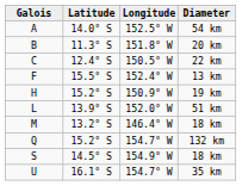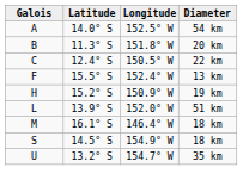 <table class="wikitable">
 <tr>
 <th width="25%" style="background:#eeeeee;">Galois</th>
 <th width="25%" style="background:#eeeeee;">Latitude</th>
 <th width="25%" style="background:#eeeeee;">Longitude</th>
 <th width="25%" style="background:#eeeeee;">Diameter</th>
 </tr>
 <tr>
 <td align="center">A</td>
 <td align="center">14.0° S</td>
 <td align="center">152.5° W</td>
 <td align="center">54 km</td>
 </tr>
 <tr>
 <td align="center">B</td>
 <td align="center">11.3° S</td>
 <td align="center">151.8° W</td>
 <td align="center">20 km</td>
 </tr>
 <tr>
 <td align="center">C</td>
 <td align="center">12.4° S</td>
 <td align="center">150.5° W</td>
 <td align="center">22 km</td>
 </tr>
 <tr>
 <td align="center">F</td>
 <td align="center">15.5° S</td>
 <td align="center">152.4° W</td>
 <td align="center">13 km</td>
 </tr>
 <tr>
 <td align="center">H</td>
 <td align="center">15.2° S</td>
 <td align="center">150.9° W</td>
 <td align="center">19 km</td>
 </tr>
 <tr>
 <td align="center">L</td>
 <td align="center">13.9° S</td>
 <td align="center">152.0° W</td>
 <td align="center">51 km</td>
 </tr>
 <tr>
 <td align="center">M</td>
-<td align="center">13.2° S</td>
+<td align="center">16.1° S</td>
 <td align="center">146.4° W</td>
 <td align="center">18 km</td>
-</tr>
-<tr>
-<td align="center">Q</td>
-<td align="center">15.2° S</td>
-<td align="center">154.7° W</td>
-<td align="center">132 km</td>
 </tr>
 <tr>
 <td align="center">S</td>
 <td align="center">14.5° S</td>
 <td align="center">154.9° W</td>
 <td align="center">18 km</td>
 </tr>
 <tr>
 <td align="center">U</td>
-<td align="center">16.1° S</td>
+<td align="center">13.2° S</td>
 <td align="center">154.7° W</td>
 <td align="center">35 km</td>
 </tr>
 </table>
